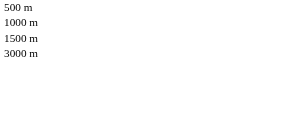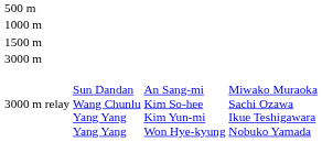 <table>
 <tr>
 <td>500 m</td>
 <td></td>
 <td></td>
 <td></td>
 </tr>
 <tr>
 <td>1000 m</td>
 <td></td>
 <td></td>
 <td></td>
 </tr>
 <tr>
 <td>1500 m</td>
 <td></td>
 <td></td>
 <td></td>
 </tr>
 <tr>
 <td>3000 m</td>
 <td></td>
 <td></td>
 <td></td>
 </tr>
+<tr>
+<td>3000 m relay</td>
+<td><br><a href='#'>Sun Dandan</a><br><a href='#'>Wang Chunlu</a><br><a href='#'>Yang Yang</a><br><a href='#'>Yang Yang</a></td>
+<td><br><a href='#'>An Sang-mi</a><br><a href='#'>Kim So-hee</a><br><a href='#'>Kim Yun-mi</a><br><a href='#'>Won Hye-kyung</a></td>
+<td><br><a href='#'>Miwako Muraoka</a><br><a href='#'>Sachi Ozawa</a><br><a href='#'>Ikue Teshigawara</a><br><a href='#'>Nobuko Yamada</a></td>
+</tr>
 </table>
